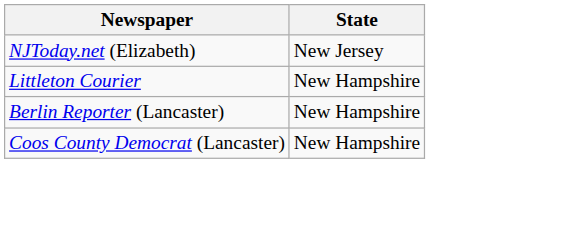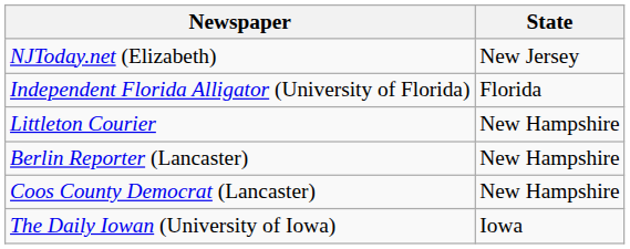 <table class="wikitable sortable">
 <tr valign=bottom>
 <th>Newspaper</th>
 <th>State</th>
 </tr>
 <tr>
 <td><em><a href='#'>NJToday.net</a></em> (Elizabeth)</td>
 <td>New Jersey</td>
+</tr>
+<tr>
+<td><em><a href='#'>Independent Florida Alligator</a></em> (University of Florida)</td>
+<td>Florida</td>
 </tr>
 <tr>
 <td><em><a href='#'>Littleton Courier</a></em></td>
 <td>New Hampshire</td>
 </tr>
 <tr>
 <td><em><a href='#'>Berlin Reporter</a></em> (Lancaster)</td>
 <td>New Hampshire</td>
 </tr>
 <tr>
 <td><em><a href='#'>Coos County Democrat</a></em> (Lancaster)</td>
 <td>New Hampshire</td>
 </tr>
+<tr>
+<td><em><a href='#'>The Daily Iowan</a></em> (University of Iowa)</td>
+<td>Iowa</td>
+</tr>
 </table>
